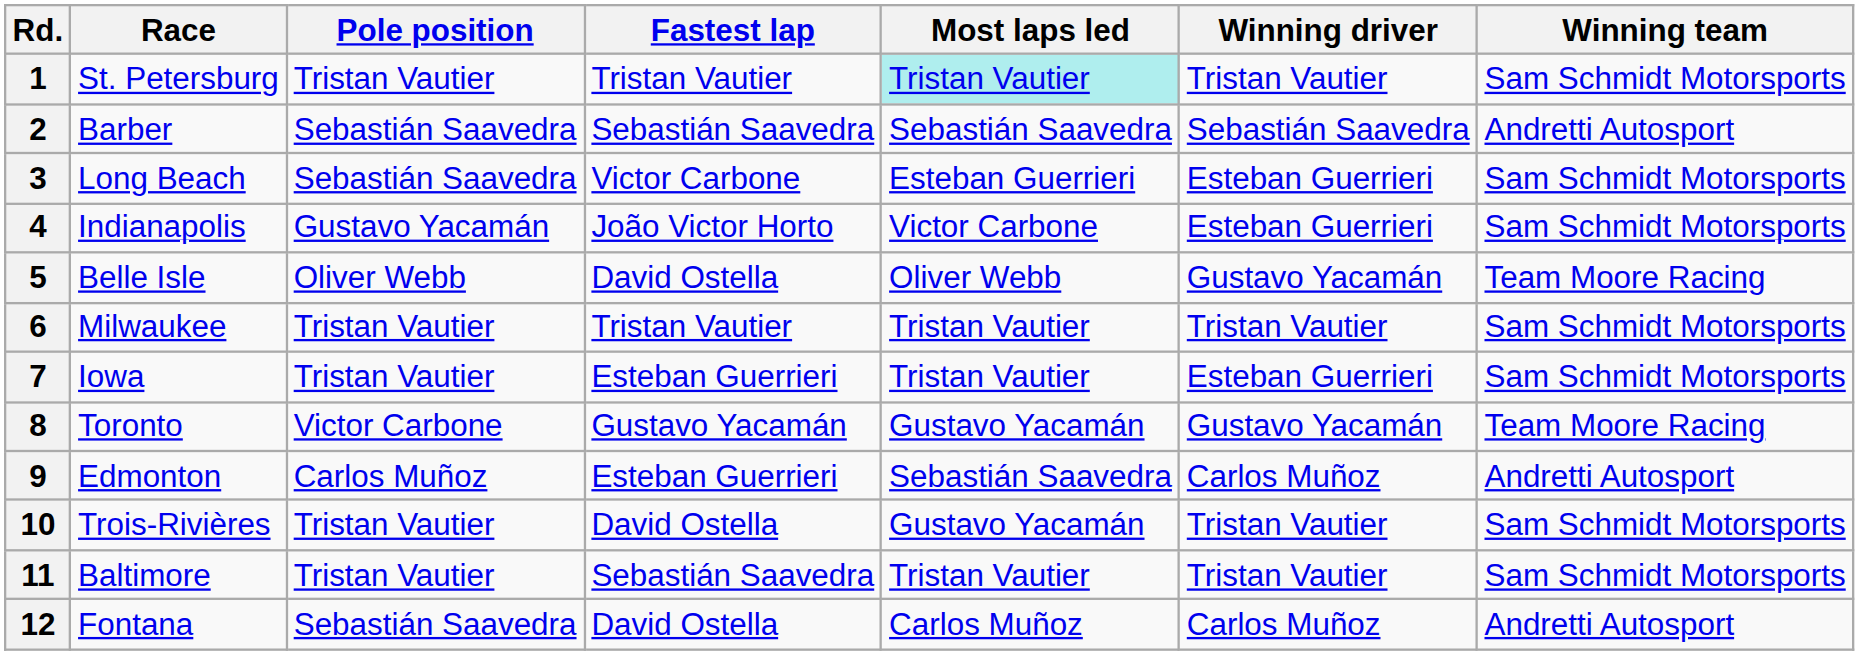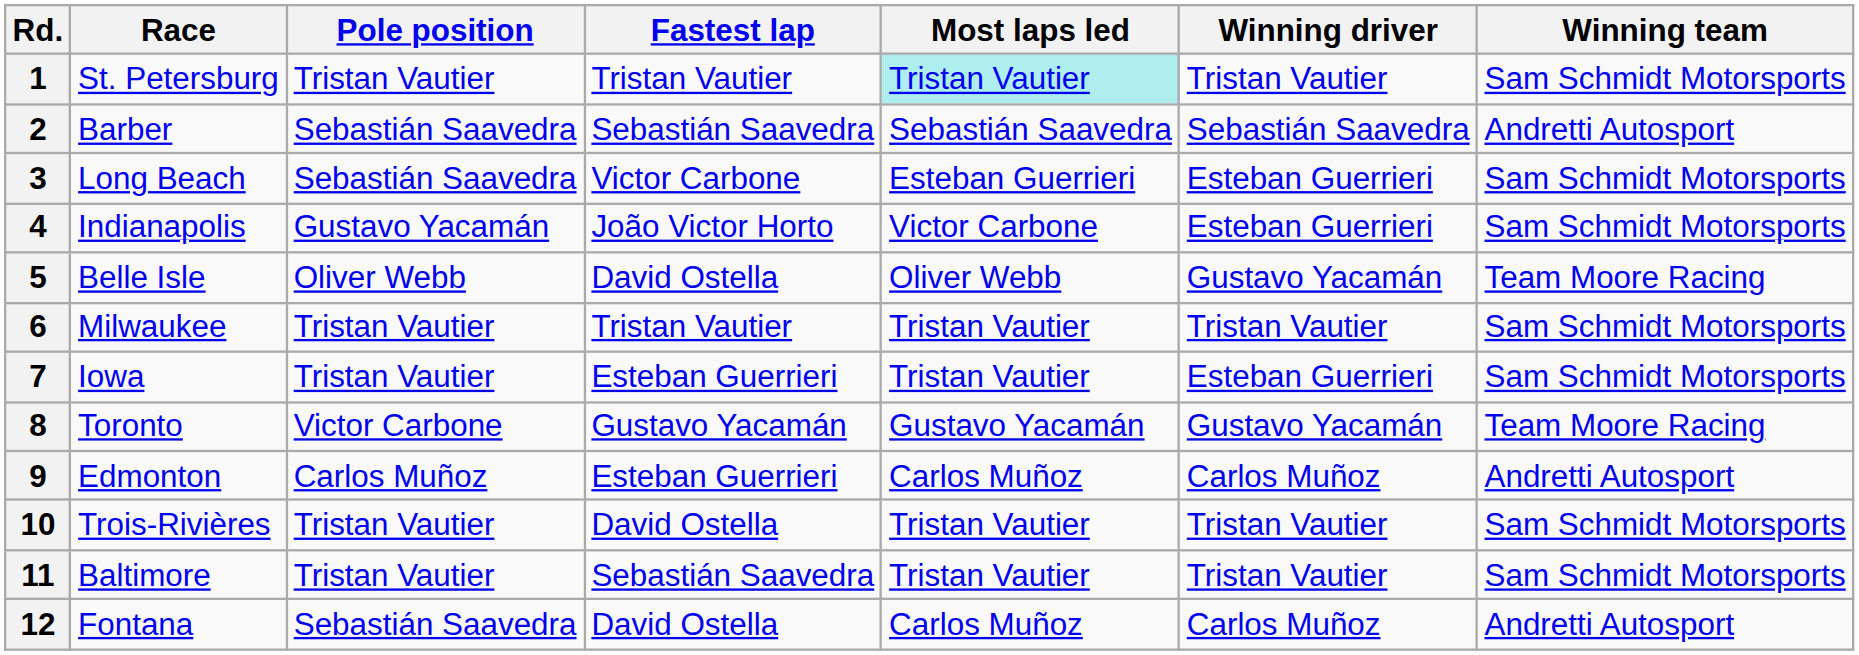 <table class="wikitable sortable" style="font-size: 85%">
 <tr>
 <th>Rd.</th>
 <th>Race</th>
 <th><a href='#'>Pole position</a></th>
 <th><a href='#'>Fastest lap</a></th>
 <th>Most laps led</th>
 <th>Winning driver</th>
 <th>Winning team</th>
 </tr>
 <tr>
 <th>1</th>
 <td> <a href='#'>St. Petersburg</a></td>
 <td> <a href='#'>Tristan Vautier</a></td>
 <td> <a href='#'>Tristan Vautier</a></td>
 <td style="background: paleturquoise;"> <a href='#'>Tristan Vautier</a></td>
 <td> <a href='#'>Tristan Vautier</a></td>
 <td> <a href='#'>Sam Schmidt Motorsports</a></td>
 </tr>
 <tr>
 <th>2</th>
 <td> <a href='#'>Barber</a></td>
 <td> <a href='#'>Sebastián Saavedra</a></td>
 <td> <a href='#'>Sebastián Saavedra</a></td>
 <td> <a href='#'>Sebastián Saavedra</a></td>
 <td> <a href='#'>Sebastián Saavedra</a></td>
 <td> <a href='#'>Andretti Autosport</a></td>
 </tr>
 <tr>
 <th>3</th>
 <td> <a href='#'>Long Beach</a></td>
 <td> <a href='#'>Sebastián Saavedra</a></td>
 <td> <a href='#'>Victor Carbone</a></td>
 <td> <a href='#'>Esteban Guerrieri</a></td>
 <td> <a href='#'>Esteban Guerrieri</a></td>
 <td> <a href='#'>Sam Schmidt Motorsports</a></td>
 </tr>
 <tr>
 <th>4</th>
 <td> <a href='#'>Indianapolis</a></td>
 <td> <a href='#'>Gustavo Yacamán</a></td>
 <td> <a href='#'>João Victor Horto</a></td>
 <td> <a href='#'>Victor Carbone</a></td>
 <td> <a href='#'>Esteban Guerrieri</a></td>
 <td> <a href='#'>Sam Schmidt Motorsports</a></td>
 </tr>
 <tr>
 <th>5</th>
 <td> <a href='#'>Belle Isle</a></td>
 <td> <a href='#'>Oliver Webb</a></td>
 <td> <a href='#'>David Ostella</a></td>
 <td> <a href='#'>Oliver Webb</a></td>
 <td> <a href='#'>Gustavo Yacamán</a></td>
 <td> <a href='#'>Team Moore Racing</a></td>
 </tr>
 <tr>
 <th>6</th>
 <td> <a href='#'>Milwaukee</a></td>
 <td> <a href='#'>Tristan Vautier</a></td>
 <td> <a href='#'>Tristan Vautier</a></td>
 <td> <a href='#'>Tristan Vautier</a></td>
 <td> <a href='#'>Tristan Vautier</a></td>
 <td> <a href='#'>Sam Schmidt Motorsports</a></td>
 </tr>
 <tr>
 <th>7</th>
 <td> <a href='#'>Iowa</a></td>
 <td> <a href='#'>Tristan Vautier</a></td>
 <td> <a href='#'>Esteban Guerrieri</a></td>
 <td> <a href='#'>Tristan Vautier</a></td>
 <td> <a href='#'>Esteban Guerrieri</a></td>
 <td> <a href='#'>Sam Schmidt Motorsports</a></td>
 </tr>
 <tr>
 <th>8</th>
 <td> <a href='#'>Toronto</a></td>
 <td> <a href='#'>Victor Carbone</a></td>
 <td> <a href='#'>Gustavo Yacamán</a></td>
 <td> <a href='#'>Gustavo Yacamán</a></td>
 <td> <a href='#'>Gustavo Yacamán</a></td>
 <td> <a href='#'>Team Moore Racing</a></td>
 </tr>
 <tr>
 <th>9</th>
 <td> <a href='#'>Edmonton</a></td>
 <td> <a href='#'>Carlos Muñoz</a></td>
 <td> <a href='#'>Esteban Guerrieri</a></td>
-<td> <a href='#'>Sebastián Saavedra</a></td>
+<td> <a href='#'>Carlos Muñoz</a></td>
 <td> <a href='#'>Carlos Muñoz</a></td>
 <td> <a href='#'>Andretti Autosport</a></td>
 </tr>
 <tr>
 <th>10</th>
 <td> <a href='#'>Trois-Rivières</a></td>
 <td> <a href='#'>Tristan Vautier</a></td>
 <td> <a href='#'>David Ostella</a></td>
-<td> <a href='#'>Gustavo Yacamán</a></td>
+<td> <a href='#'>Tristan Vautier</a></td>
 <td> <a href='#'>Tristan Vautier</a></td>
 <td> <a href='#'>Sam Schmidt Motorsports</a></td>
 </tr>
 <tr>
 <th>11</th>
 <td> <a href='#'>Baltimore</a></td>
 <td> <a href='#'>Tristan Vautier</a></td>
 <td> <a href='#'>Sebastián Saavedra</a></td>
 <td> <a href='#'>Tristan Vautier</a></td>
 <td> <a href='#'>Tristan Vautier</a></td>
 <td> <a href='#'>Sam Schmidt Motorsports</a></td>
 </tr>
 <tr>
 <th>12</th>
 <td> <a href='#'>Fontana</a></td>
 <td> <a href='#'>Sebastián Saavedra</a></td>
 <td> <a href='#'>David Ostella</a></td>
 <td> <a href='#'>Carlos Muñoz</a></td>
 <td> <a href='#'>Carlos Muñoz</a></td>
 <td> <a href='#'>Andretti Autosport</a></td>
 </tr>
 </table>
